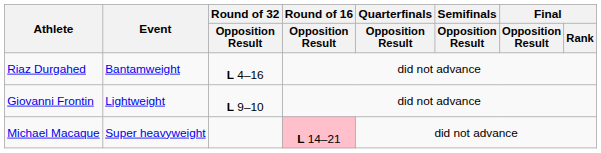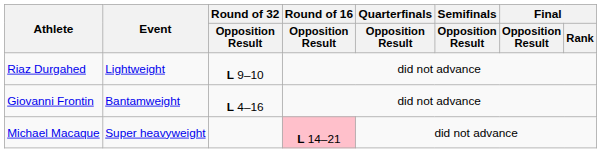 <table class="wikitable" style="font-size:90%">
 <tr>
 <th rowspan="2">Athlete</th>
 <th rowspan="2">Event</th>
 <th>Round of 32</th>
 <th>Round of 16</th>
 <th>Quarterfinals</th>
 <th>Semifinals</th>
 <th colspan=2>Final</th>
 </tr>
 <tr style="font-size:95%">
 <th>Opposition<br>Result</th>
 <th>Opposition<br>Result</th>
 <th>Opposition<br>Result</th>
 <th>Opposition<br>Result</th>
 <th>Opposition<br>Result</th>
 <th>Rank</th>
 </tr>
 <tr align=center>
 <td align=left><a href='#'>Riaz Durgahed</a></td>
-<td align=left><a href='#'>Bantamweight</a></td>
-<td><br><strong>L</strong> 4–16</td>
+<td align=left><a href='#'>Lightweight</a></td>
+<td><br><strong>L</strong> 9–10</td>
 <td colspan=5>did not advance</td>
 </tr>
 <tr align=center>
 <td align=left><a href='#'>Giovanni Frontin</a></td>
-<td align=left><a href='#'>Lightweight</a></td>
-<td><br><strong>L</strong> 9–10</td>
+<td align=left><a href='#'>Bantamweight</a></td>
+<td><br><strong>L</strong> 4–16</td>
 <td colspan=5>did not advance</td>
 </tr>
 <tr align=center>
 <td align=left><a href='#'>Michael Macaque</a></td>
 <td align=left><a href='#'>Super heavyweight</a></td>
 <td></td>
 <td style="background: pink;"><br><strong>L</strong> 14–21</td>
 <td colspan=4>did not advance</td>
 </tr>
 </table>
